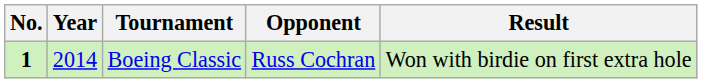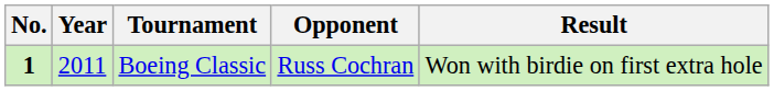 <table class="wikitable" style="font-size:95%;">
 <tr>
 <th>No.</th>
 <th>Year</th>
 <th>Tournament</th>
 <th>Opponent</th>
 <th>Result</th>
 </tr>
 <tr style="background:#D0F0C0;">
 <td align=center><strong>1</strong></td>
-<td><a href='#'>2014</a></td>
+<td><a href='#'>2011</a></td>
 <td><a href='#'>Boeing Classic</a></td>
 <td> <a href='#'>Russ Cochran</a></td>
 <td>Won with birdie on first extra hole</td>
 </tr>
 </table>
